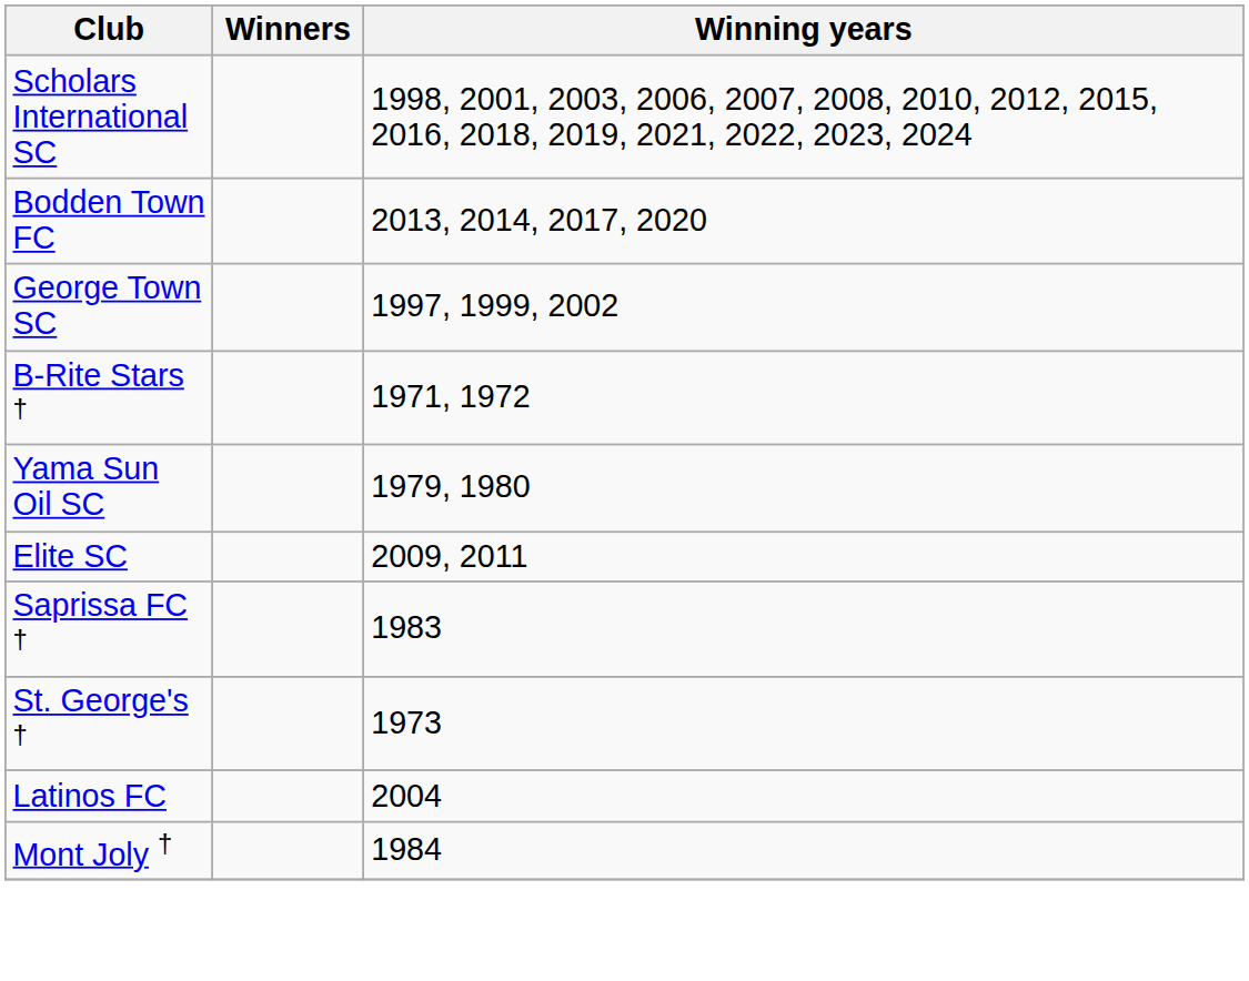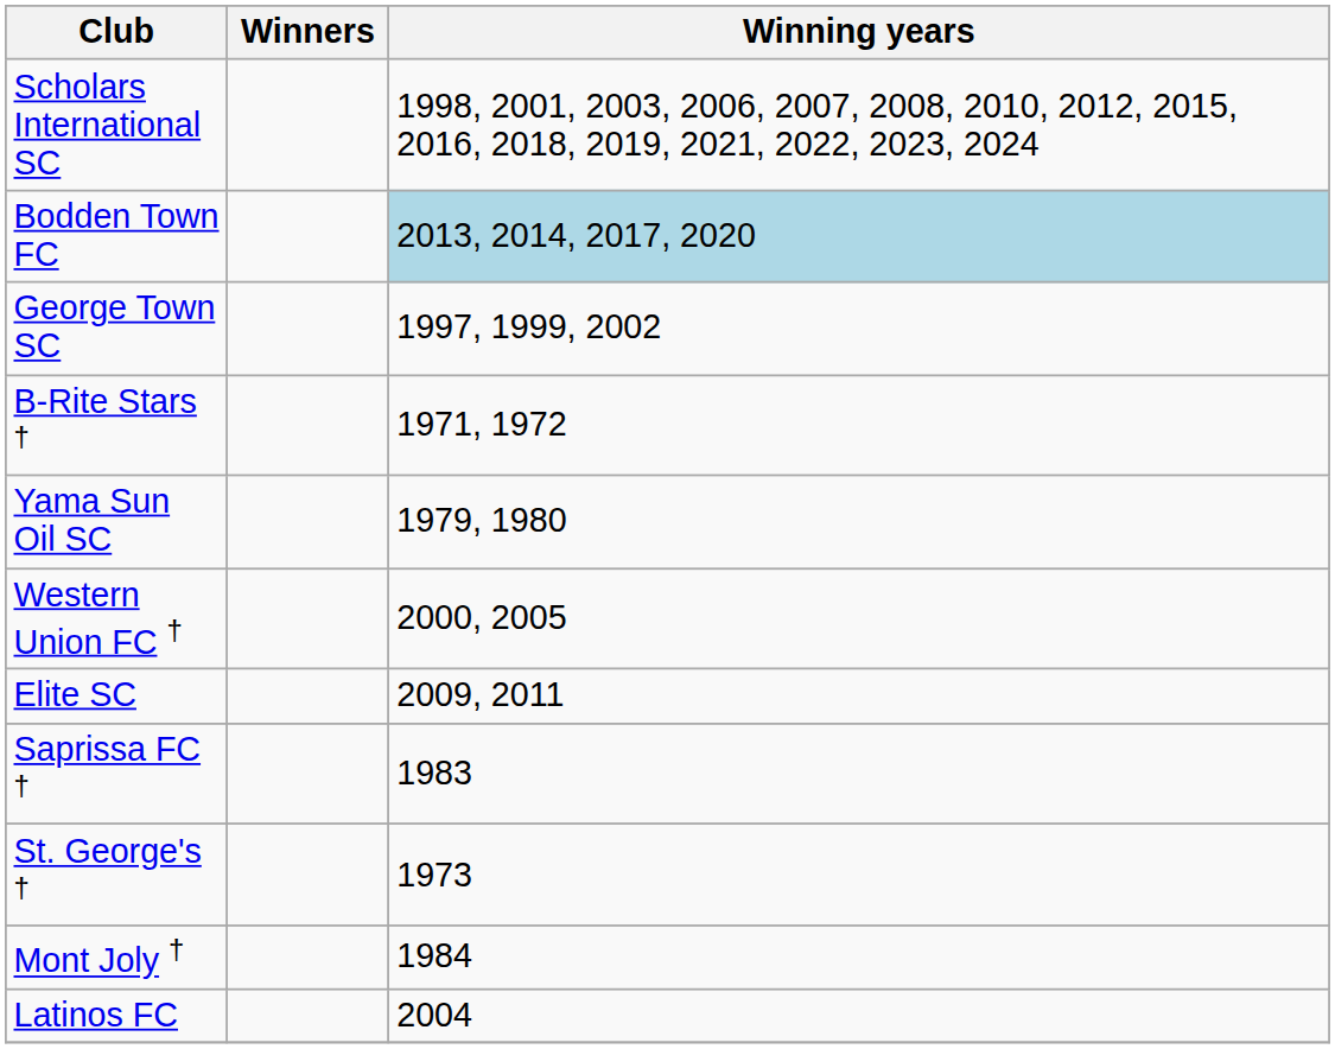 <table class="wikitable sortable" style="width:100%;">
 <tr>
 <th style="width:15%;">Club</th>
 <th style="width:10%;">Winners</th>
 <th style="width:65%;">Winning years</th>
 </tr>
 <tr>
 <td><a href='#'>Scholars International SC</a></td>
 <td></td>
 <td>1998, 2001, 2003, 2006, 2007, 2008, 2010, 2012, 2015, 2016, 2018, 2019, 2021, 2022, 2023, 2024</td>
 </tr>
 <tr>
 <td><a href='#'>Bodden Town FC</a></td>
 <td></td>
-<td>2013, 2014, 2017, 2020</td>
+<td style="background: lightblue;">2013, 2014, 2017, 2020</td>
 </tr>
 <tr>
 <td><a href='#'>George Town SC</a></td>
 <td></td>
 <td>1997, 1999, 2002</td>
 </tr>
 <tr>
 <td><a href='#'>B-Rite Stars</a> <sup>†</sup></td>
 <td></td>
 <td>1971, 1972</td>
 </tr>
 <tr>
 <td><a href='#'>Yama Sun Oil SC</a></td>
 <td></td>
 <td>1979, 1980</td>
 </tr>
 <tr>
+<td><a href='#'>Western Union FC</a> <sup>†</sup></td>
+<td></td>
+<td>2000, 2005</td>
+</tr>
+<tr>
 <td><a href='#'>Elite SC</a></td>
 <td></td>
 <td>2009, 2011</td>
 </tr>
 <tr>
 <td><a href='#'>Saprissa FC</a> <sup>†</sup></td>
 <td></td>
 <td>1983</td>
 </tr>
 <tr>
 <td><a href='#'>St. George's</a> <sup>†</sup></td>
 <td></td>
 <td>1973</td>
 </tr>
 <tr>
+<td><a href='#'>Mont Joly</a> <sup>†</sup></td>
+<td></td>
+<td>1984</td>
+</tr>
+<tr>
 <td><a href='#'>Latinos FC</a></td>
 <td></td>
 <td>2004</td>
 </tr>
 <tr>
-<td><a href='#'>Mont Joly</a> <sup>†</sup></td>
-<td></td>
-<td>1984</td>
-</tr>
-<tr>
 </tr>
 </table>
